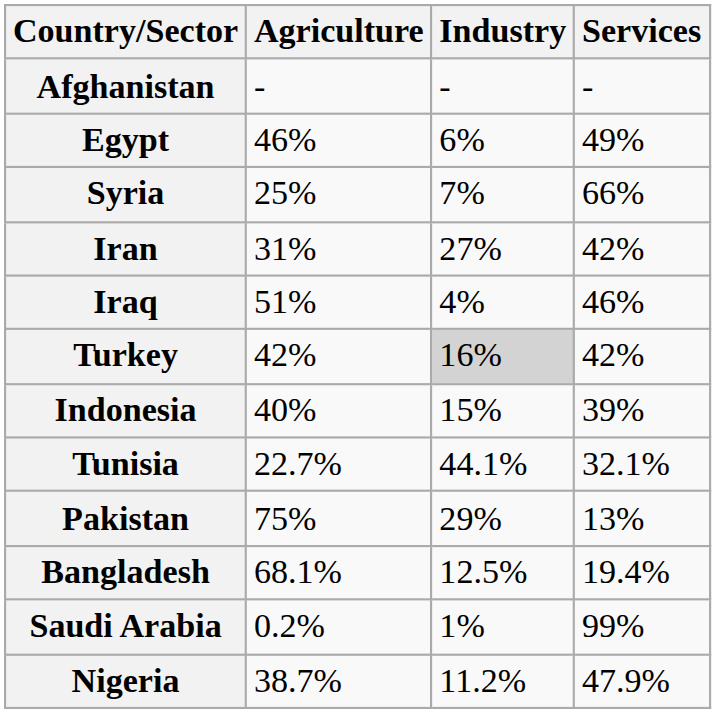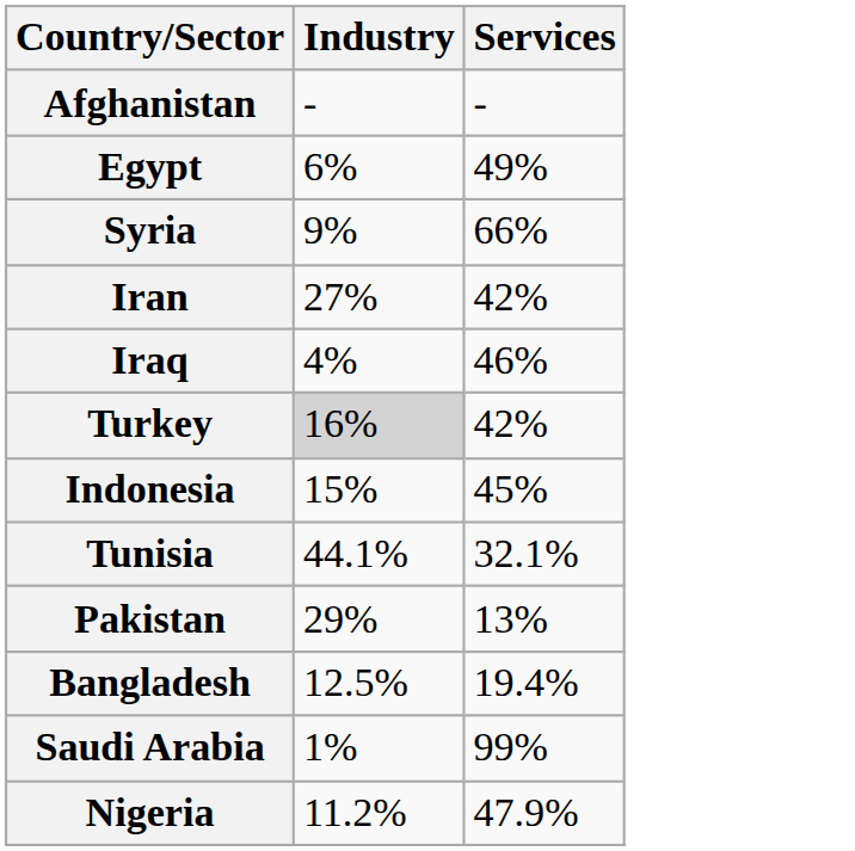 <table class=wikitable style="text-align:left">
 <tr>
 <th>Country/Sector</th>
-<th>Agriculture</th>
 <th>Industry</th>
 <th>Services</th>
 </tr>
 <tr>
 <th>Afghanistan</th>
 <td>-</td>
 <td>-</td>
-<td>-</td>
 </tr>
 <tr>
 <th>Egypt</th>
-<td>46%</td>
 <td>6%</td>
 <td>49%</td>
 </tr>
 <tr>
 <th>Syria</th>
-<td>25%</td>
-<td>7%</td>
+<td>9%</td>
 <td>66%</td>
 </tr>
 <tr>
 <th>Iran</th>
-<td>31%</td>
 <td>27%</td>
 <td>42%</td>
 </tr>
 <tr>
 <th>Iraq</th>
-<td>51%</td>
 <td>4%</td>
 <td>46%</td>
 </tr>
 <tr>
 <th>Turkey</th>
-<td>42%</td>
 <td style="background: lightgrey;">16%</td>
 <td>42%</td>
 </tr>
 <tr>
 <th>Indonesia</th>
-<td>40%</td>
 <td>15%</td>
-<td>39%</td>
+<td>45%</td>
 </tr>
 <tr>
 <th>Tunisia</th>
-<td>22.7%</td>
 <td>44.1%</td>
 <td>32.1%</td>
 </tr>
 <tr>
 <th>Pakistan</th>
-<td>75%</td>
 <td>29%</td>
 <td>13%</td>
 </tr>
 <tr>
 <th>Bangladesh</th>
-<td>68.1%</td>
 <td>12.5%</td>
 <td>19.4%</td>
 </tr>
 <tr>
 <th>Saudi Arabia</th>
-<td>0.2%</td>
 <td>1%</td>
 <td>99%</td>
 </tr>
 <tr>
 <th>Nigeria</th>
-<td>38.7%</td>
 <td>11.2%</td>
 <td>47.9%</td>
 </tr>
 </table>
